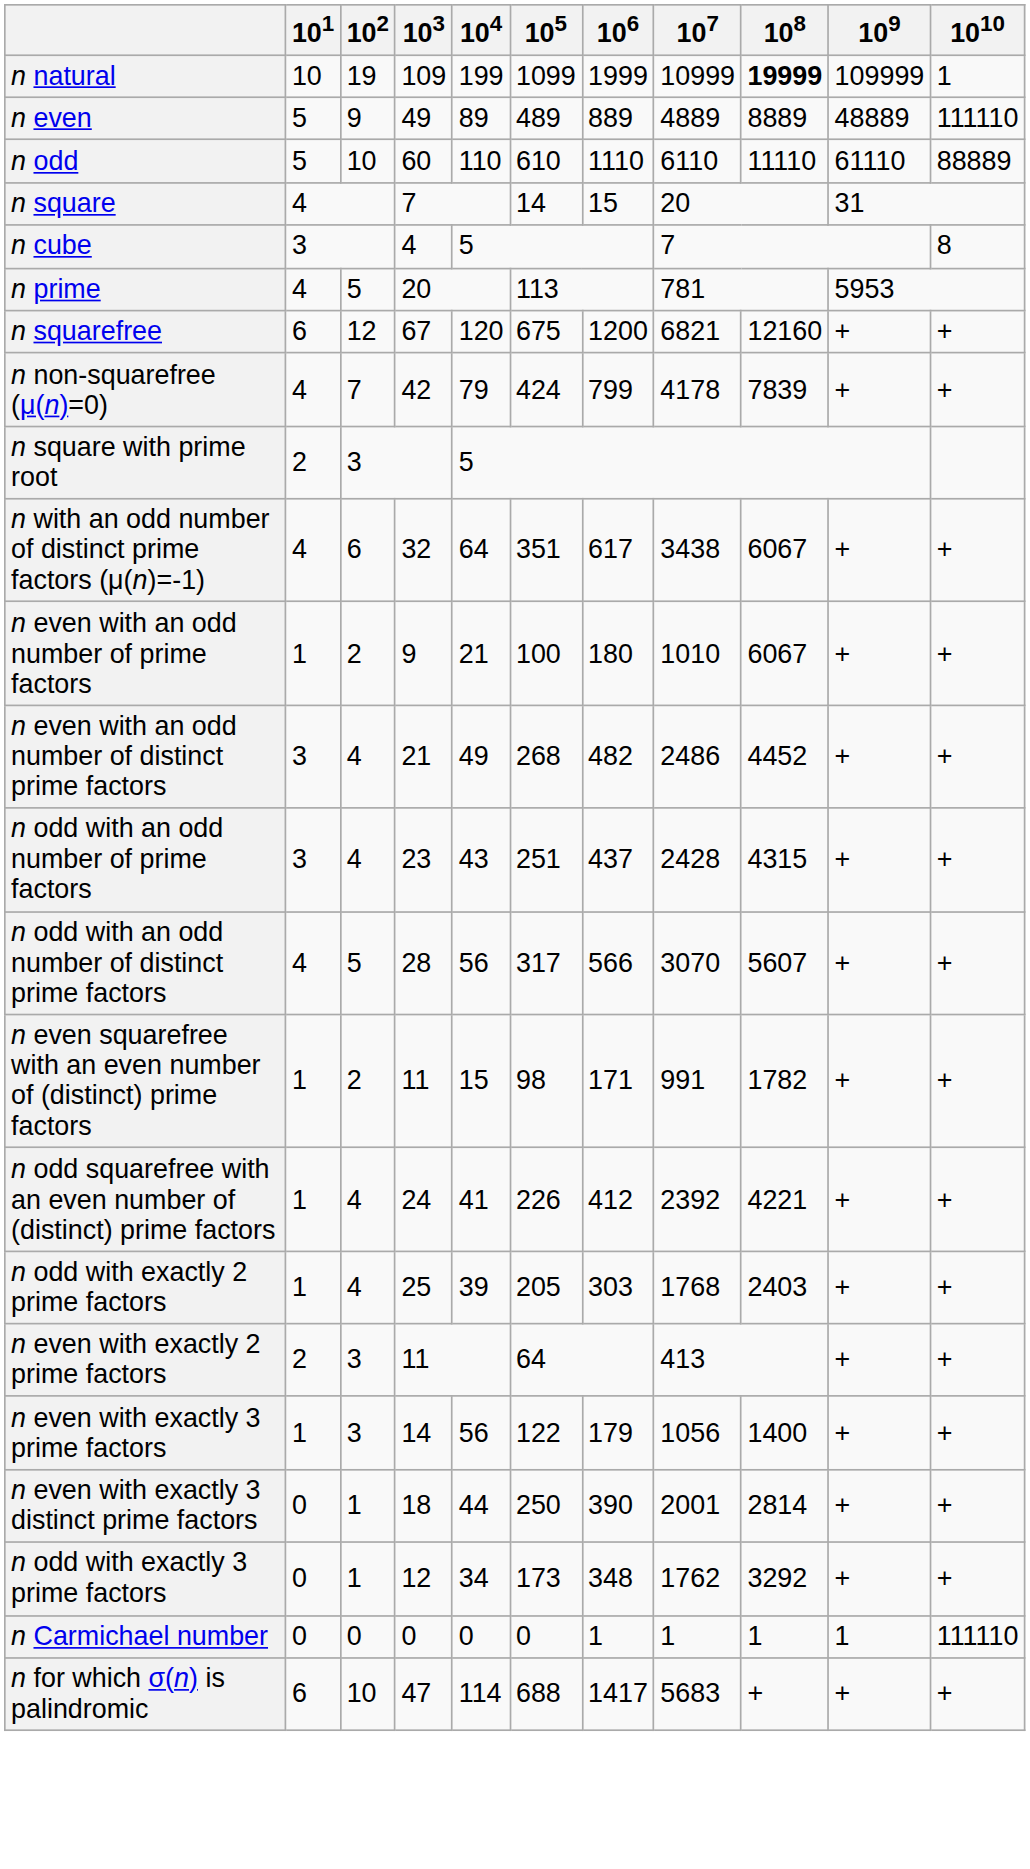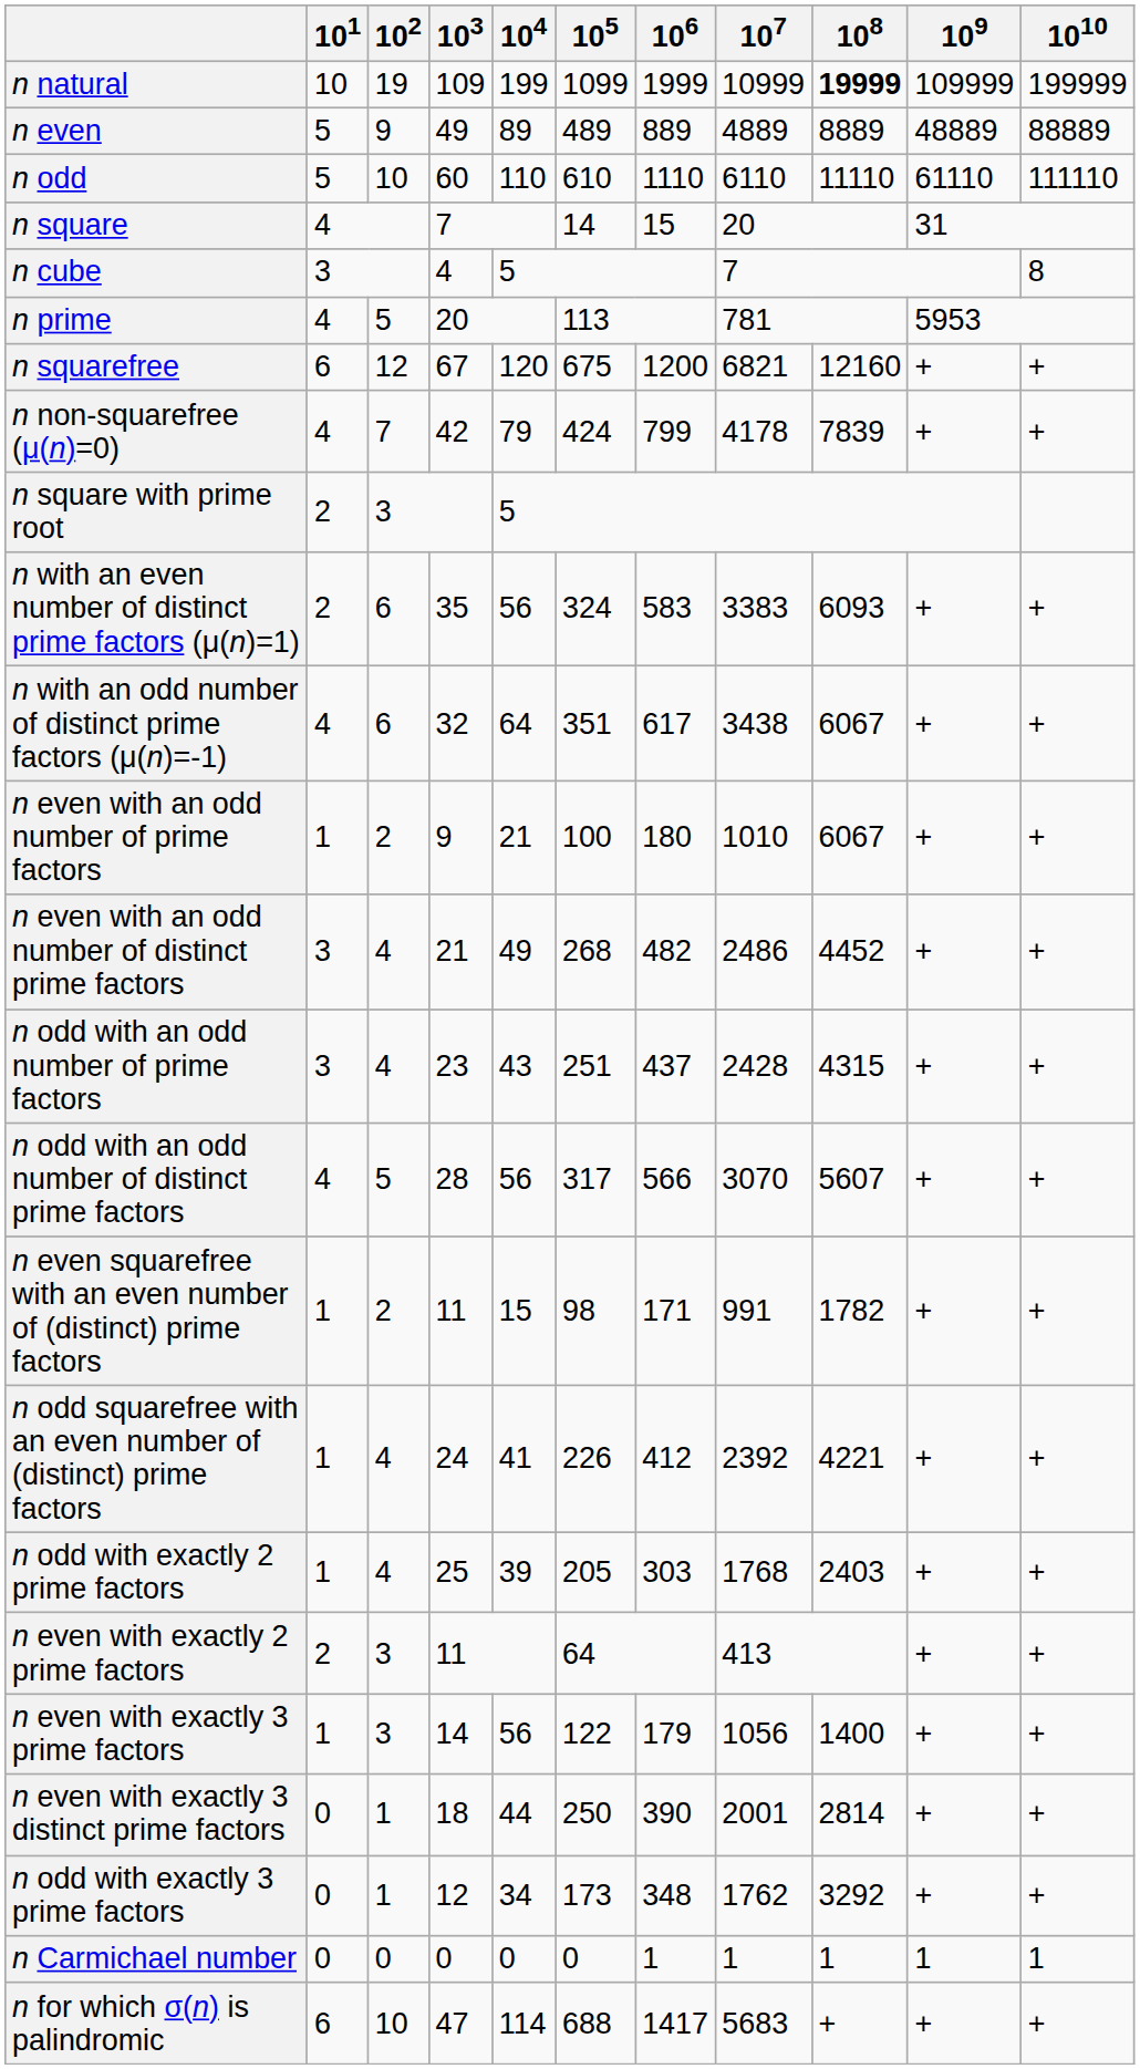 <table class="wikitable">
 <tr>
 <th> </th>
 <th>10<sup>1</sup></th>
 <th>10<sup>2</sup></th>
 <th>10<sup>3</sup></th>
 <th>10<sup>4</sup></th>
 <th>10<sup>5</sup></th>
 <th>10<sup>6</sup></th>
 <th>10<sup>7</sup></th>
 <th>10<sup>8</sup></th>
 <th>10<sup>9</sup></th>
 <th>10<sup>10</sup></th>
 </tr>
 <tr>
 <th style="font-weight:normal; text-align:left"><em>n</em> <a href='#'>natural</a></th>
 <td>10</td>
 <td>19</td>
 <td>109</td>
 <td>199</td>
 <td>1099</td>
 <td>1999</td>
 <td>10999</td>
 <td><strong>19999</strong></td>
 <td>109999</td>
-<td>1</td>
+<td>199999</td>
 </tr>
 <tr>
 <th style="font-weight:normal; text-align:left"><em>n</em> <a href='#'>even</a></th>
 <td>5</td>
 <td>9</td>
 <td>49</td>
 <td>89</td>
 <td>489</td>
 <td>889</td>
 <td>4889</td>
 <td>8889</td>
 <td>48889</td>
-<td>111110</td>
+<td>88889</td>
 </tr>
 <tr>
 <th style="font-weight:normal; text-align:left"><em>n</em> <a href='#'>odd</a></th>
 <td>5</td>
 <td>10</td>
 <td>60</td>
 <td>110</td>
 <td>610</td>
 <td>1110</td>
 <td>6110</td>
 <td>11110</td>
 <td>61110</td>
-<td>88889</td>
+<td>111110</td>
 </tr>
 <tr>
 <th style="font-weight:normal; text-align:left"><em>n</em> <a href='#'>square</a></th>
 <td colspan="2">4</td>
 <td colspan="2">7</td>
 <td>14</td>
 <td>15</td>
 <td colspan="2">20</td>
 <td colspan="2">31</td>
 </tr>
 <tr>
 <th style="font-weight:normal; text-align:left"><em>n</em> <a href='#'>cube</a></th>
 <td colspan="2">3</td>
 <td>4</td>
 <td colspan="3">5</td>
 <td colspan="3">7</td>
 <td>8</td>
 </tr>
 <tr>
 <th style="font-weight:normal; text-align:left"><em>n</em> <a href='#'>prime</a></th>
 <td>4</td>
 <td>5</td>
 <td colspan="2">20</td>
 <td colspan="2">113</td>
 <td colspan="2">781</td>
 <td colspan="2">5953</td>
 </tr>
 <tr>
 <th style="font-weight:normal; text-align:left"><em>n</em> <a href='#'>squarefree</a></th>
 <td>6</td>
 <td>12</td>
 <td>67</td>
 <td>120</td>
 <td>675</td>
 <td>1200</td>
 <td>6821</td>
 <td>12160</td>
 <td>+</td>
 <td>+</td>
 </tr>
 <tr>
 <th style="font-weight:normal; text-align:left"><em>n</em> non-squarefree (<a href='#'>μ(<em>n</em>)</a>=0)</th>
 <td>4</td>
 <td>7</td>
 <td>42</td>
 <td>79</td>
 <td>424</td>
 <td>799</td>
 <td>4178</td>
 <td>7839</td>
 <td>+</td>
 <td>+</td>
 </tr>
 <tr>
 <th style="font-weight:normal; text-align:left"><em>n</em> square with prime root</th>
 <td colspan="1">2</td>
 <td colspan="2">3</td>
 <td colspan="6">5</td>
+</tr>
+<tr>
+<th style="font-weight:normal; text-align:left"><em>n</em> with an even number of distinct <a href='#'>prime factors</a> (μ(<em>n</em>)=1)</th>
+<td>2</td>
+<td>6</td>
+<td>35</td>
+<td>56</td>
+<td>324</td>
+<td>583</td>
+<td>3383</td>
+<td>6093</td>
+<td>+</td>
+<td>+</td>
 </tr>
 <tr>
 <th style="font-weight:normal; text-align:left"><em>n</em> with an odd number of distinct prime factors (μ(<em>n</em>)=-1)</th>
 <td>4</td>
 <td>6</td>
 <td>32</td>
 <td>64</td>
 <td>351</td>
 <td>617</td>
 <td>3438</td>
 <td>6067</td>
 <td>+</td>
 <td>+</td>
 </tr>
 <tr>
 <th style="font-weight:normal; text-align:left"><em>n</em> even with an odd number of prime factors</th>
 <td>1</td>
 <td>2</td>
 <td>9</td>
 <td>21</td>
 <td>100</td>
 <td>180</td>
 <td>1010</td>
 <td>6067</td>
 <td>+</td>
 <td>+</td>
 </tr>
 <tr>
 <th style="font-weight:normal; text-align:left"><em>n</em> even with an odd number of distinct prime factors</th>
 <td>3</td>
 <td>4</td>
 <td>21</td>
 <td>49</td>
 <td>268</td>
 <td>482</td>
 <td>2486</td>
 <td>4452</td>
 <td>+</td>
 <td>+</td>
 </tr>
 <tr>
 <th style="font-weight:normal; text-align:left"><em>n</em> odd with an odd number of prime factors</th>
 <td>3</td>
 <td>4</td>
 <td>23</td>
 <td>43</td>
 <td>251</td>
 <td>437</td>
 <td>2428</td>
 <td>4315</td>
 <td>+</td>
 <td>+</td>
 </tr>
 <tr>
 <th style="font-weight:normal; text-align:left"><em>n</em> odd with an odd number of distinct prime factors</th>
 <td>4</td>
 <td>5</td>
 <td>28</td>
 <td>56</td>
 <td>317</td>
 <td>566</td>
 <td>3070</td>
 <td>5607</td>
 <td>+</td>
 <td>+</td>
 </tr>
 <tr>
 <th style="font-weight:normal; text-align:left"><em>n</em> even squarefree with an even number of (distinct) prime factors</th>
 <td>1</td>
 <td>2</td>
 <td>11</td>
 <td>15</td>
 <td>98</td>
 <td>171</td>
 <td>991</td>
 <td>1782</td>
 <td>+</td>
 <td>+</td>
 </tr>
 <tr>
 <th style="font-weight:normal; text-align:left"><em>n</em> odd squarefree with an even number of (distinct) prime factors</th>
 <td>1</td>
 <td>4</td>
 <td>24</td>
 <td>41</td>
 <td>226</td>
 <td>412</td>
 <td>2392</td>
 <td>4221</td>
 <td>+</td>
 <td>+</td>
 </tr>
 <tr>
 <th style="font-weight:normal; text-align:left"><em>n</em> odd with exactly 2 prime factors</th>
 <td>1</td>
 <td>4</td>
 <td>25</td>
 <td>39</td>
 <td>205</td>
 <td>303</td>
 <td>1768</td>
 <td>2403</td>
 <td>+</td>
 <td>+</td>
 </tr>
 <tr>
 <th style="font-weight:normal; text-align:left"><em>n</em> even with exactly 2 prime factors</th>
 <td>2</td>
 <td>3</td>
 <td colspan="2">11</td>
 <td colspan="2">64</td>
 <td colspan="2">413</td>
 <td>+</td>
 <td>+</td>
 </tr>
 <tr>
 <th style="font-weight:normal; text-align:left"><em>n</em> even with exactly 3 prime factors</th>
 <td>1</td>
 <td>3</td>
 <td>14</td>
 <td>56</td>
 <td>122</td>
 <td>179</td>
 <td>1056</td>
 <td>1400</td>
 <td>+</td>
 <td>+</td>
 </tr>
 <tr>
 <th style="font-weight:normal; text-align:left"><em>n</em> even with exactly 3 distinct prime factors</th>
 <td>0</td>
 <td>1</td>
 <td>18</td>
 <td>44</td>
 <td>250</td>
 <td>390</td>
 <td>2001</td>
 <td>2814</td>
 <td>+</td>
 <td>+</td>
 </tr>
 <tr>
 <th style="font-weight:normal; text-align:left"><em>n</em> odd with exactly 3 prime factors</th>
 <td>0</td>
 <td>1</td>
 <td>12</td>
 <td>34</td>
 <td>173</td>
 <td>348</td>
 <td>1762</td>
 <td>3292</td>
 <td>+</td>
 <td>+</td>
 </tr>
 <tr>
 <th style="font-weight:normal; text-align:left"><em>n</em> <a href='#'>Carmichael number</a></th>
 <td>0</td>
 <td>0</td>
 <td>0</td>
 <td>0</td>
 <td>0</td>
 <td>1</td>
 <td>1</td>
 <td>1</td>
 <td>1</td>
-<td>111110</td>
+<td>1</td>
 </tr>
 <tr>
 <th style="font-weight:normal; text-align:left"><em>n</em> for which <a href='#'>σ(<em>n</em>)</a> is palindromic</th>
 <td>6</td>
 <td>10</td>
 <td>47</td>
 <td>114</td>
 <td>688</td>
 <td>1417</td>
 <td>5683</td>
 <td>+</td>
 <td>+</td>
 <td>+</td>
 </tr>
 </table>
